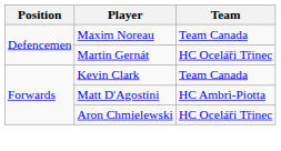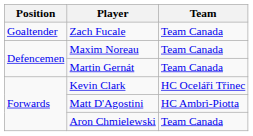 <table class="wikitable">
 <tr>
 <th>Position</th>
 <th>Player</th>
 <th>Team</th>
+</tr>
+<tr>
+<td><a href='#'>Goaltender</a></td>
+<td> <a href='#'>Zach Fucale</a></td>
+<td> <a href='#'>Team Canada</a></td>
 </tr>
 <tr>
 <td rowspan=2><a href='#'>Defencemen</a></td>
 <td> <a href='#'>Maxim Noreau</a></td>
 <td> <a href='#'>Team Canada</a></td>
 </tr>
 <tr>
 <td> <a href='#'>Martin Gernát</a></td>
-<td> <a href='#'>HC Oceláři Třinec</a></td>
+<td> <a href='#'>Team Canada</a></td>
 </tr>
 <tr>
 <td rowspan=3><a href='#'>Forwards</a></td>
 <td> <a href='#'>Kevin Clark</a></td>
-<td> <a href='#'>Team Canada</a></td>
+<td> <a href='#'>HC Oceláři Třinec</a></td>
 </tr>
 <tr>
 <td> <a href='#'>Matt D'Agostini</a></td>
 <td> <a href='#'>HC Ambrì-Piotta</a></td>
 </tr>
 <tr>
 <td> <a href='#'>Aron Chmielewski</a></td>
-<td> <a href='#'>HC Oceláři Třinec</a></td>
+<td> <a href='#'>Team Canada</a></td>
 </tr>
 </table>
